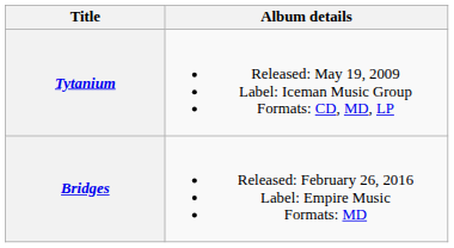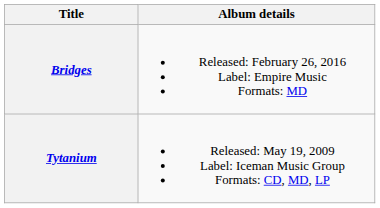 <table class="wikitable plainrowheaders" style="text-align:center;">
 <tr>
 <th scope="col" style="width:10em;">Title</th>
 <th scope="col" style="width:18em;">Album details</th>
 </tr>
 <tr>
+<th scope="row"><em><a href='#'>Bridges</a></em></th>
+<td><br><ul><li>Released: February 26, 2016</li><li>Label: Empire Music</li><li>Formats: <a href='#'>MD</a></li></ul></td>
+</tr>
+<tr>
 <th scope="row"><em><a href='#'>Tytanium</a></em></th>
 <td><br><ul><li>Released: May 19, 2009</li><li>Label: Iceman Music Group</li><li>Formats: <a href='#'>CD</a>, <a href='#'>MD</a>, <a href='#'>LP</a></li></ul></td>
 </tr>
-<tr>
-<th scope="row"><em><a href='#'>Bridges</a></em></th>
-<td><br><ul><li>Released: February 26, 2016</li><li>Label: Empire Music</li><li>Formats: <a href='#'>MD</a></li></ul></td>
-</tr>
 </table>
